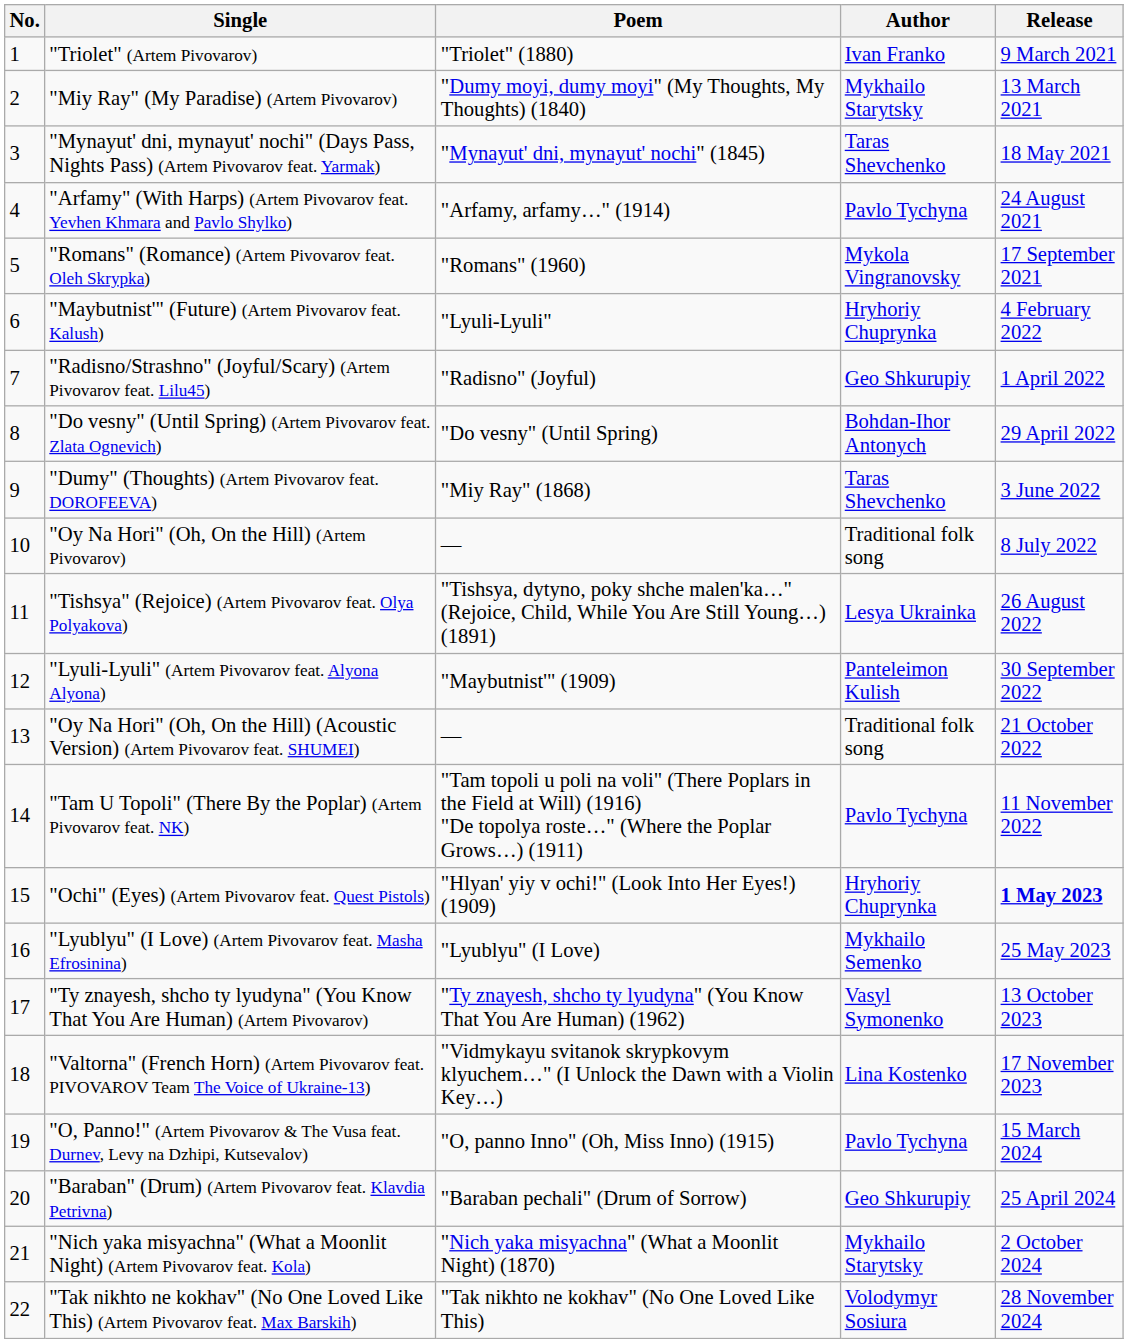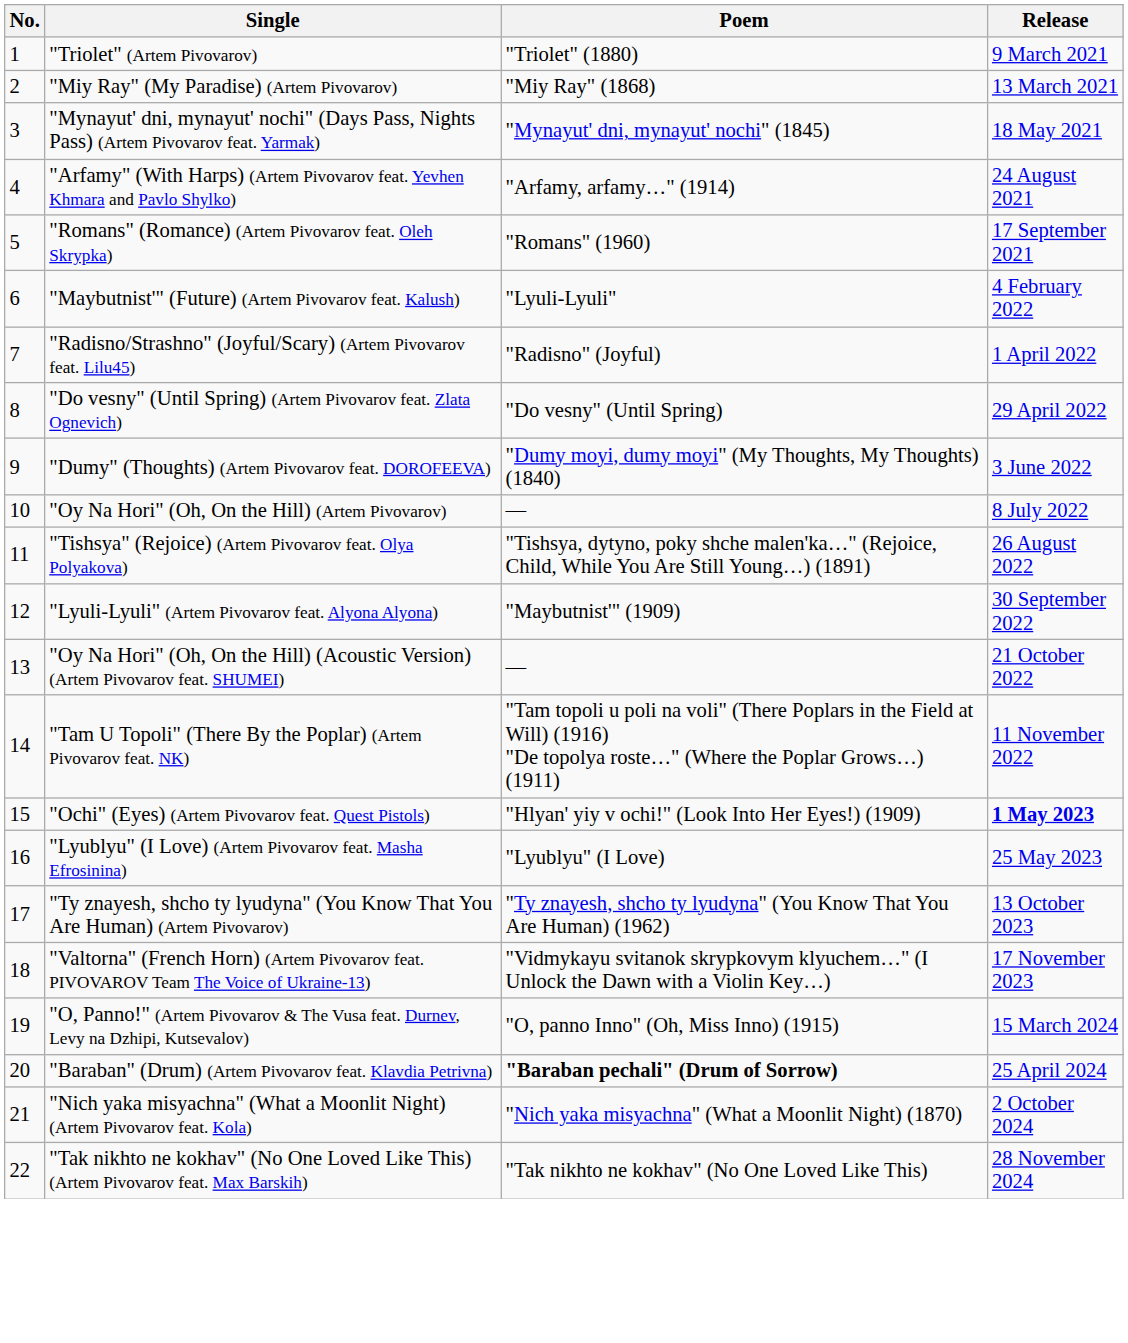 <table class="wikitable">
 <tr>
 <th>No.</th>
 <th>Single</th>
 <th>Poem</th>
-<th>Author</th>
 <th>Release</th>
 </tr>
 <tr>
 <td>1</td>
 <td>"Triolet" <small>(Artem Pivovarov)</small></td>
 <td>"Triolet" (1880)</td>
-<td><a href='#'>Ivan Franko</a></td>
 <td><a href='#'>9 March 2021</a></td>
 </tr>
 <tr>
 <td>2</td>
 <td>"Miy Ray" (My Paradise) <small>(Artem Pivovarov)</small></td>
-<td>"<a href='#'>Dumy moyi, dumy moyi</a>" (My Thoughts, My Thoughts) (1840)</td>
-<td><a href='#'>Mykhailo Starytsky</a></td>
+<td>"Miy Ray" (1868)</td>
 <td><a href='#'>13 March 2021</a></td>
 </tr>
 <tr>
 <td>3</td>
 <td>"Mynayut' dni, mynayut' nochi" (Days Pass, Nights Pass) <small>(Artem Pivovarov feat. <a href='#'>Yarmak</a>)</small></td>
 <td>"<a href='#'>Mynayut' dni, mynayut' nochi</a>" (1845)</td>
-<td><a href='#'>Taras Shevchenko</a></td>
 <td><a href='#'>18 May 2021</a></td>
 </tr>
 <tr>
 <td>4</td>
 <td>"Arfamy" (With Harps) <small>(Artem Pivovarov feat. <a href='#'>Yevhen Khmara</a> and <a href='#'>Pavlo Shylko</a>)</small></td>
 <td>"Arfamy, arfamy…" (1914)</td>
-<td><a href='#'>Pavlo Tychyna</a></td>
 <td><a href='#'>24 August 2021</a></td>
 </tr>
 <tr>
 <td>5</td>
 <td>"Romans" (Romance) <small>(Artem Pivovarov feat. <a href='#'>Oleh Skrypka</a>)</small></td>
 <td>"Romans" (1960)</td>
-<td><a href='#'>Mykola Vingranovsky</a></td>
 <td><a href='#'>17 September 2021</a></td>
 </tr>
 <tr>
 <td>6</td>
 <td>"Maybutnist'" (Future) <small>(Artem Pivovarov feat. <a href='#'>Kalush</a>)</small></td>
 <td>"Lyuli-Lyuli"</td>
-<td><a href='#'>Hryhoriy Chuprynka</a></td>
 <td><a href='#'>4 February 2022</a></td>
 </tr>
 <tr>
 <td>7</td>
 <td>"Radisno/Strashno" (Joyful/Scary) <small>(Artem Pivovarov feat. <a href='#'>Lilu45</a>)</small></td>
 <td>"Radisno" (Joyful)</td>
-<td><a href='#'>Geo Shkurupiy</a></td>
 <td><a href='#'>1 April 2022</a></td>
 </tr>
 <tr>
 <td>8</td>
 <td>"Do vesny" (Until Spring) <small>(Artem Pivovarov feat. <a href='#'>Zlata Ognevich</a>)</small></td>
 <td>"Do vesny" (Until Spring)</td>
-<td><a href='#'>Bohdan-Ihor Antonych</a></td>
 <td><a href='#'>29 April 2022</a></td>
 </tr>
 <tr>
 <td>9</td>
 <td>"Dumy" (Thoughts) <small>(Artem Pivovarov feat. <a href='#'>DOROFEEVA</a>)</small></td>
-<td>"Miy Ray" (1868)</td>
-<td><a href='#'>Taras Shevchenko</a></td>
+<td>"<a href='#'>Dumy moyi, dumy moyi</a>" (My Thoughts, My Thoughts) (1840)</td>
 <td><a href='#'>3 June 2022</a></td>
 </tr>
 <tr>
 <td>10</td>
 <td>"Oy Na Hori" (Oh, On the Hill) <small>(Artem Pivovarov)</small></td>
 <td>—</td>
-<td>Traditional folk song</td>
 <td><a href='#'>8 July 2022</a></td>
 </tr>
 <tr>
 <td>11</td>
 <td>"Tishsya" (Rejoice) <small>(Artem Pivovarov feat. <a href='#'>Olya Polyakova</a>)</small></td>
 <td>"Tishsya, dytyno, poky shche malen'ka…" (Rejoice, Child, While You Are Still Young…) (1891)</td>
-<td><a href='#'>Lesya Ukrainka</a></td>
 <td><a href='#'>26 August 2022</a></td>
 </tr>
 <tr>
 <td>12</td>
 <td>"Lyuli-Lyuli" <small>(Artem Pivovarov feat. <a href='#'>Alyona Alyona</a>)</small></td>
 <td>"Maybutnist'" (1909)</td>
-<td><a href='#'>Panteleimon Kulish</a></td>
 <td><a href='#'>30 September 2022</a></td>
 </tr>
 <tr>
 <td>13</td>
 <td>"Oy Na Hori" (Oh, On the Hill) (Acoustic Version) <small>(Artem Pivovarov feat. <a href='#'>SHUMEI</a>)</small></td>
 <td>—</td>
-<td>Traditional folk song</td>
 <td><a href='#'>21 October 2022</a></td>
 </tr>
 <tr>
 <td>14</td>
 <td>"Tam U Topoli" (There By the Poplar) <small>(Artem Pivovarov feat. <a href='#'>NK</a>)</small></td>
 <td>"Tam topoli u poli na voli" (There Poplars in the Field at Will) (1916)<br>"De topolya roste…" (Where the Poplar Grows…) (1911)</td>
-<td><a href='#'>Pavlo Tychyna</a></td>
 <td><a href='#'>11 November 2022</a></td>
 </tr>
 <tr>
 <td>15</td>
 <td>"Ochi" (Eyes) <small>(Artem Pivovarov feat. <a href='#'>Quest Pistols</a>)</small></td>
 <td>"Hlyan' yiy v ochi!" (Look Into Her Eyes!) (1909)</td>
-<td><a href='#'>Hryhoriy Chuprynka</a></td>
 <td><strong><a href='#'>1 May 2023</a></strong></td>
 </tr>
 <tr>
 <td>16</td>
 <td>"Lyublyu" (I Love) <small>(Artem Pivovarov feat. <a href='#'>Masha Efrosinina</a>)</small></td>
 <td>"Lyublyu" (I Love)</td>
-<td><a href='#'>Mykhailo Semenko</a></td>
 <td><a href='#'>25 May 2023</a></td>
 </tr>
 <tr>
 <td>17</td>
 <td>"Ty znayesh, shcho ty lyudyna" (You Know That You Are Human) <small>(Artem Pivovarov)</small></td>
 <td>"<a href='#'>Ty znayesh, shcho ty lyudyna</a>" (You Know That You Are Human) (1962)</td>
-<td><a href='#'>Vasyl Symonenko</a></td>
 <td><a href='#'>13 October 2023</a></td>
 </tr>
 <tr>
 <td>18</td>
 <td>"Valtorna" (French Horn) <small>(Artem Pivovarov feat. PIVOVAROV Team <a href='#'>The Voice of Ukraine-13</a>)</small></td>
 <td>"Vidmykayu svitanok skrypkovym klyuchem…" (I Unlock the Dawn with a Violin Key…)</td>
-<td><a href='#'>Lina Kostenko</a></td>
 <td><a href='#'>17 November 2023</a></td>
 </tr>
 <tr>
 <td>19</td>
 <td>"O, Panno!" <small>(Artem Pivovarov & The Vusa feat. <a href='#'>Durnev</a>, Levy na Dzhipi, Kutsevalov)</small></td>
 <td>"O, panno Inno" (Oh, Miss Inno) (1915)</td>
-<td><a href='#'>Pavlo Tychyna</a></td>
 <td><a href='#'>15 March 2024</a></td>
 </tr>
 <tr>
 <td>20</td>
 <td>"Baraban" (Drum) <small>(Artem Pivovarov feat. <a href='#'>Klavdia Petrivna</a>)</small></td>
-<td>"Baraban pechali" (Drum of Sorrow)</td>
-<td><a href='#'>Geo Shkurupiy</a></td>
+<td><strong>"Baraban pechali" (Drum of Sorrow)</strong></td>
 <td><a href='#'>25 April 2024</a></td>
 </tr>
 <tr>
 <td>21</td>
 <td>"Nich yaka misyachna" (What a Moonlit Night) <small>(Artem Pivovarov feat. <a href='#'>Kola</a>)</small></td>
 <td>"<a href='#'>Nich yaka misyachna</a>" (What a Moonlit Night) (1870)</td>
-<td><a href='#'>Mykhailo Starytsky</a></td>
 <td><a href='#'>2 October 2024</a></td>
 </tr>
 <tr>
 <td>22</td>
 <td>"Tak nikhto ne kokhav" (No One Loved Like This) <small>(Artem Pivovarov feat. <a href='#'>Max Barskih</a>)</small></td>
 <td>"Tak nikhto ne kokhav" (No One Loved Like This)</td>
-<td><a href='#'>Volodymyr Sosiura</a></td>
 <td><a href='#'>28 November 2024</a></td>
 </tr>
 </table>
